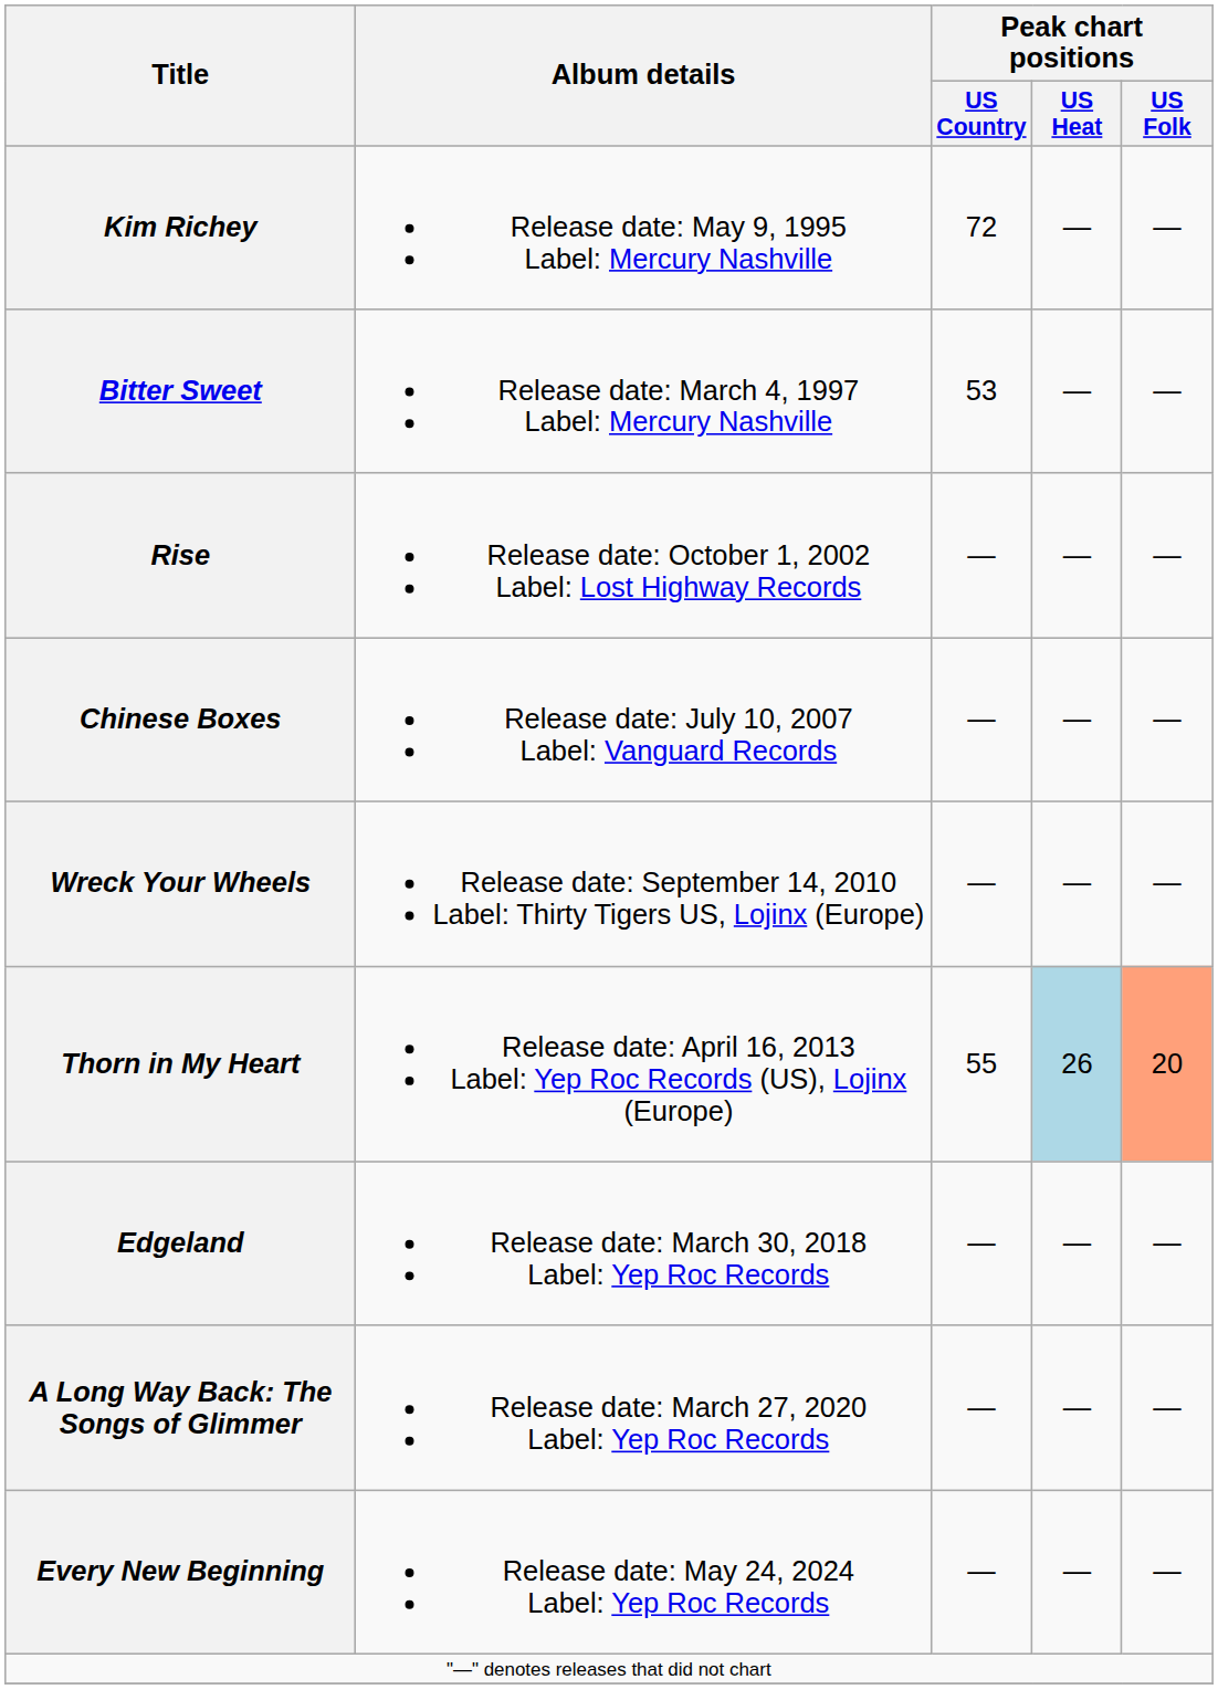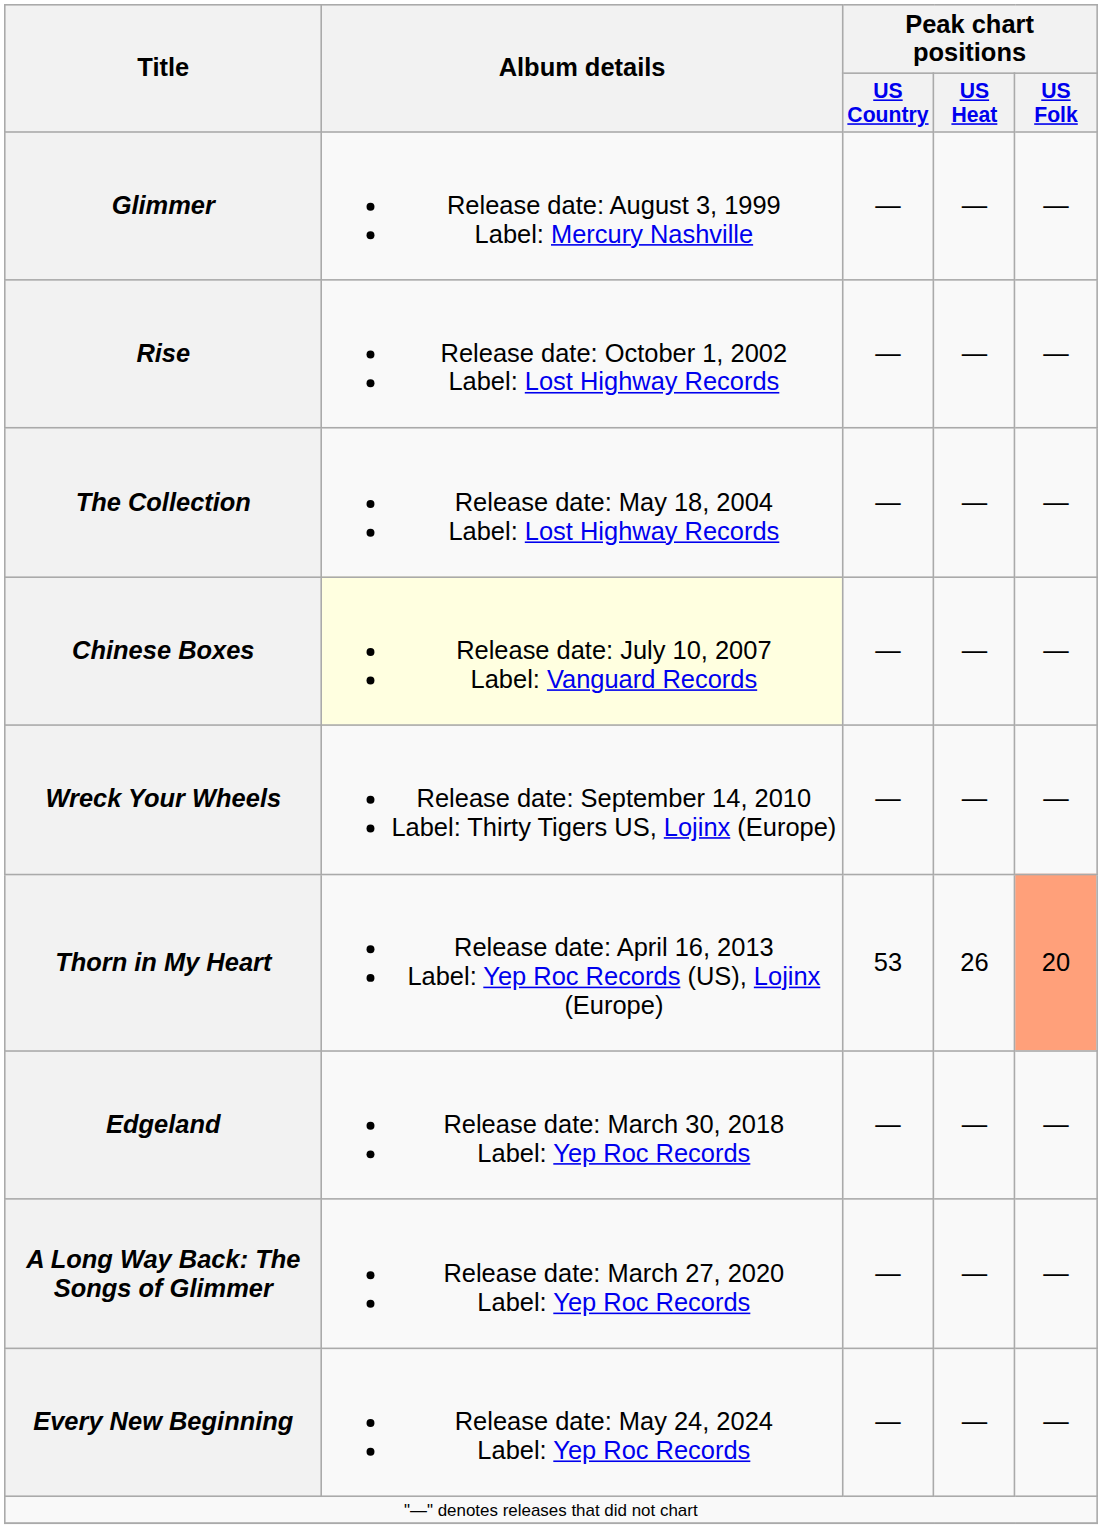 <table class="wikitable plainrowheaders" style="text-align:center;">
 <tr>
 <th rowspan="2" style="width:12em;">Title</th>
 <th rowspan="2" style="width:20em;">Album details</th>
 <th colspan="3">Peak chart positions</th>
 </tr>
 <tr style="font-size:smaller;">
 <th width="45"><a href='#'>US Country</a></th>
 <th width="45"><a href='#'>US Heat</a></th>
 <th width="45"><a href='#'>US Folk</a></th>
 </tr>
 <tr>
-<th scope="row"><em>Kim Richey</em></th>
-<td><br><ul><li>Release date: May 9, 1995</li><li>Label: <a href='#'>Mercury Nashville</a></li></ul></td>
-<td>72</td>
+<th scope="row"><em>Glimmer</em></th>
+<td><br><ul><li>Release date: August 3, 1999</li><li>Label: <a href='#'>Mercury Nashville</a></li></ul></td>
 <td>—</td>
-<td>—</td>
-</tr>
-<tr>
-<th scope="row"><em><a href='#'>Bitter Sweet</a></em></th>
-<td><br><ul><li>Release date: March 4, 1997</li><li>Label: <a href='#'>Mercury Nashville</a></li></ul></td>
-<td>53</td>
 <td>—</td>
 <td>—</td>
 </tr>
 <tr>
 <th scope="row"><em>Rise</em></th>
 <td><br><ul><li>Release date: October 1, 2002</li><li>Label: <a href='#'>Lost Highway Records</a></li></ul></td>
 <td>—</td>
 <td>—</td>
 <td>—</td>
 </tr>
 <tr>
+<th scope="row"><em>The Collection</em></th>
+<td><br><ul><li>Release date: May 18, 2004</li><li>Label: <a href='#'>Lost Highway Records</a></li></ul></td>
+<td>—</td>
+<td>—</td>
+<td>—</td>
+</tr>
+<tr>
 <th scope="row"><em>Chinese Boxes</em></th>
-<td><br><ul><li>Release date: July 10, 2007</li><li>Label: <a href='#'>Vanguard Records</a></li></ul></td>
+<td style="background: lightyellow;"><br><ul><li>Release date: July 10, 2007</li><li>Label: <a href='#'>Vanguard Records</a></li></ul></td>
 <td>—</td>
 <td>—</td>
 <td>—</td>
 </tr>
 <tr>
 <th scope="row"><em>Wreck Your Wheels</em></th>
 <td><br><ul><li>Release date: September 14, 2010</li><li>Label: Thirty Tigers US, <a href='#'>Lojinx</a> (Europe)</li></ul></td>
 <td>—</td>
 <td>—</td>
 <td>—</td>
 </tr>
 <tr>
 <th scope="row"><em>Thorn in My Heart</em></th>
 <td><br><ul><li>Release date: April 16, 2013</li><li>Label: <a href='#'>Yep Roc Records</a> (US), <a href='#'>Lojinx</a> (Europe)</li></ul></td>
-<td>55</td>
-<td style="background: lightblue;">26</td>
+<td>53</td>
+<td>26</td>
 <td style="background: lightsalmon;">20</td>
 </tr>
 <tr>
 <th scope="row"><em>Edgeland</em></th>
 <td><br><ul><li>Release date: March 30, 2018</li><li>Label: <a href='#'>Yep Roc Records</a></li></ul></td>
 <td>—</td>
 <td>—</td>
 <td>—</td>
 </tr>
 <tr>
 <th scope="row"><em>A Long Way Back: The Songs of Glimmer</em></th>
 <td><br><ul><li>Release date: March 27, 2020</li><li>Label: <a href='#'>Yep Roc Records</a></li></ul></td>
 <td>—</td>
 <td>—</td>
 <td>—</td>
 </tr>
 <tr>
 <th scope="row"><em>Every New Beginning</em></th>
 <td><br><ul><li>Release date: May 24, 2024</li><li>Label: <a href='#'>Yep Roc Records</a></li></ul></td>
 <td>—</td>
 <td>—</td>
 <td>—</td>
 </tr>
 <tr>
 <td colspan="5" style="font-size:8pt">"—" denotes releases that did not chart</td>
 </tr>
 <tr>
 </tr>
 </table>
